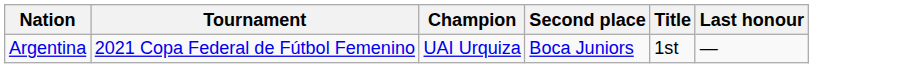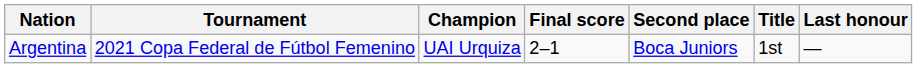 <table class=wikitable style="font-size:14px">
 <tr>
 <th>Nation</th>
 <th>Tournament</th>
 <th>Champion</th>
+<th>Final score</th>
 <th>Second place</th>
 <th data-sort-type="number">Title</th>
 <th>Last honour</th>
 </tr>
 <tr>
 <td> <a href='#'>Argentina</a></td>
 <td><a href='#'>2021 Copa Federal de Fútbol Femenino</a></td>
 <td><a href='#'>UAI Urquiza</a></td>
+<td>2–1</td>
 <td><a href='#'>Boca Juniors</a></td>
 <td>1st</td>
 <td>—</td>
 </tr>
 </table>
